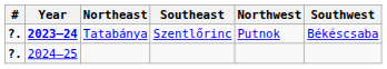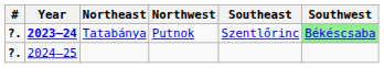 <table class="wikitable sortable">
 <tr>
 <th>#</th>
 <th>Year</th>
 <th>Northeast</th>
+<th>Northwest</th>
 <th>Southeast</th>
-<th>Northwest</th>
 <th>Southwest</th>
 </tr>
 <tr>
 <td><strong>?.</strong></td>
 <td align=center><strong><a href='#'>2023–24</a></strong></td>
 <td><a href='#'>Tatabánya</a></td>
+<td><a href='#'>Putnok</a></td>
 <td><a href='#'>Szentlőrinc</a></td>
-<td><a href='#'>Putnok</a></td>
-<td><a href='#'>Békéscsaba</a></td>
+<td style="background: lightgreen;"><a href='#'>Békéscsaba</a></td>
 </tr>
 <tr>
 <td><strong>?.</strong></td>
 <td align=center><a href='#'>2024–25</a></td>
 <td></td>
 <td></td>
 <td></td>
 <td></td>
 </tr>
 </table>
